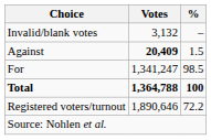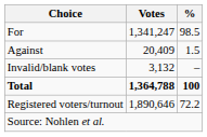 <table class=wikitable style=text-align:right>
 <tr>
 <th>Choice</th>
 <th>Votes</th>
 <th>%</th>
 </tr>
 <tr>
+<td align=left>For</td>
+<td>1,341,247</td>
+<td>98.5</td>
+</tr>
+<tr>
+<td align=left>Against</td>
+<td>20,409</td>
+<td>1.5</td>
+</tr>
+<tr>
 <td align=left>Invalid/blank votes</td>
 <td>3,132</td>
 <td>–</td>
-</tr>
-<tr>
-<td align=left>Against</td>
-<td><strong>20,409</strong></td>
-<td>1.5</td>
-</tr>
-<tr>
-<td align=left>For</td>
-<td>1,341,247</td>
-<td>98.5</td>
 </tr>
 <tr>
 <td align=left><strong>Total</strong></td>
 <td><strong>1,364,788</strong></td>
 <td><strong>100</strong></td>
 </tr>
 <tr>
 <td align=left>Registered voters/turnout</td>
 <td>1,890,646</td>
 <td>72.2</td>
 </tr>
 <tr>
 <td colspan=3 align=left>Source: Nohlen <em>et al.</em></td>
 </tr>
 </table>
